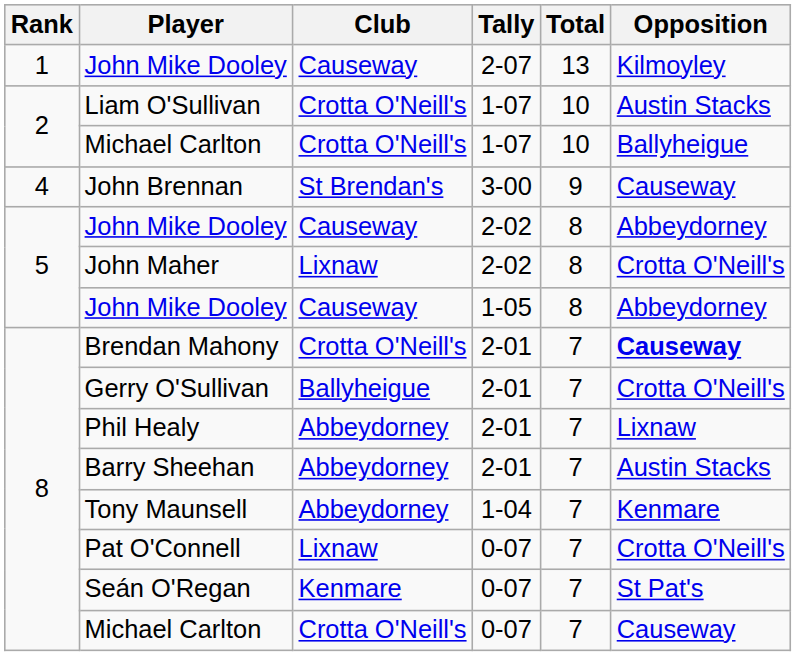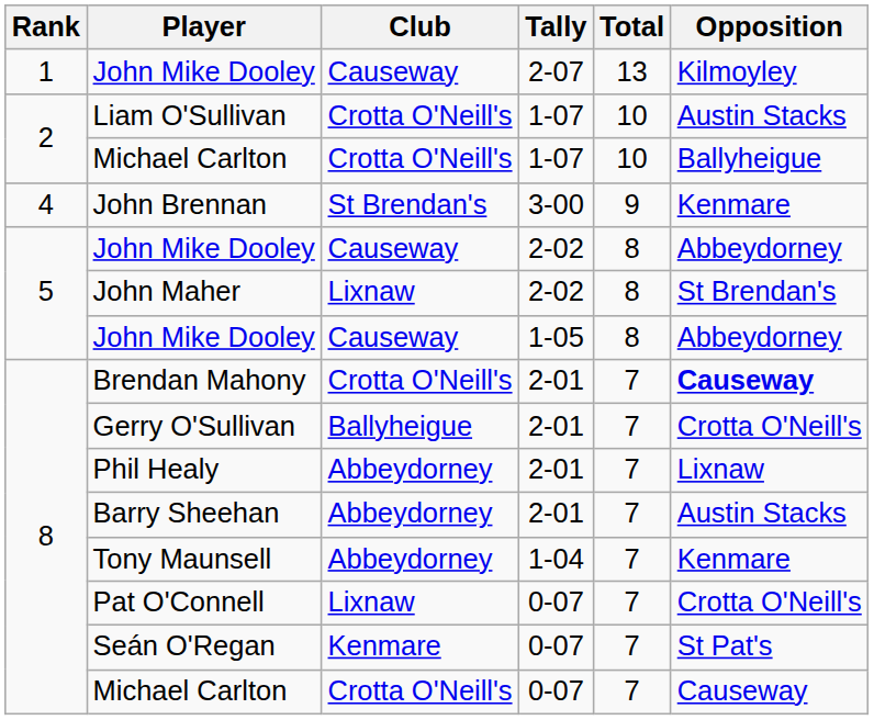 <table class="wikitable">
 <tr>
 <th>Rank</th>
 <th>Player</th>
 <th>Club</th>
 <th>Tally</th>
 <th>Total</th>
 <th>Opposition</th>
 </tr>
 <tr>
 <td rowspan="1" style="text-align:center;">1</td>
 <td><a href='#'>John Mike Dooley</a></td>
 <td><a href='#'>Causeway</a></td>
 <td align=center>2-07</td>
 <td align=center>13</td>
 <td><a href='#'>Kilmoyley</a></td>
 </tr>
 <tr>
 <td rowspan="2" style="text-align:center;">2</td>
 <td>Liam O'Sullivan</td>
 <td><a href='#'>Crotta O'Neill's</a></td>
 <td align=center>1-07</td>
 <td align=center>10</td>
 <td><a href='#'>Austin Stacks</a></td>
 </tr>
 <tr>
 <td>Michael Carlton</td>
 <td><a href='#'>Crotta O'Neill's</a></td>
 <td align=center>1-07</td>
 <td align=center>10</td>
 <td><a href='#'>Ballyheigue</a></td>
 </tr>
 <tr>
 <td rowspan="1" style="text-align:center;">4</td>
 <td>John Brennan</td>
 <td><a href='#'>St Brendan's</a></td>
 <td align=center>3-00</td>
 <td align=center>9</td>
-<td><a href='#'>Causeway</a></td>
+<td><a href='#'>Kenmare</a></td>
 </tr>
 <tr>
 <td rowspan="3" style="text-align:center;">5</td>
 <td><a href='#'>John Mike Dooley</a></td>
 <td><a href='#'>Causeway</a></td>
 <td align=center>2-02</td>
 <td align=center>8</td>
 <td><a href='#'>Abbeydorney</a></td>
 </tr>
 <tr>
 <td>John Maher</td>
 <td><a href='#'>Lixnaw</a></td>
 <td align=center>2-02</td>
 <td align=center>8</td>
-<td><a href='#'>Crotta O'Neill's</a></td>
+<td><a href='#'>St Brendan's</a></td>
 </tr>
 <tr>
 <td><a href='#'>John Mike Dooley</a></td>
 <td><a href='#'>Causeway</a></td>
 <td align=center>1-05</td>
 <td align=center>8</td>
 <td><a href='#'>Abbeydorney</a></td>
 </tr>
 <tr>
 <td rowspan="8" style="text-align:center;">8</td>
 <td>Brendan Mahony</td>
 <td><a href='#'>Crotta O'Neill's</a></td>
 <td align=center>2-01</td>
 <td align=center>7</td>
 <td><strong><a href='#'>Causeway</a></strong></td>
 </tr>
 <tr>
 <td>Gerry O'Sullivan</td>
 <td><a href='#'>Ballyheigue</a></td>
 <td align=center>2-01</td>
 <td align=center>7</td>
 <td><a href='#'>Crotta O'Neill's</a></td>
 </tr>
 <tr>
 <td>Phil Healy</td>
 <td><a href='#'>Abbeydorney</a></td>
 <td align=center>2-01</td>
 <td align=center>7</td>
 <td><a href='#'>Lixnaw</a></td>
 </tr>
 <tr>
 <td>Barry Sheehan</td>
 <td><a href='#'>Abbeydorney</a></td>
 <td align=center>2-01</td>
 <td align=center>7</td>
 <td><a href='#'>Austin Stacks</a></td>
 </tr>
 <tr>
 <td>Tony Maunsell</td>
 <td><a href='#'>Abbeydorney</a></td>
 <td align=center>1-04</td>
 <td align=center>7</td>
 <td><a href='#'>Kenmare</a></td>
 </tr>
 <tr>
 <td>Pat O'Connell</td>
 <td><a href='#'>Lixnaw</a></td>
 <td align=center>0-07</td>
 <td align=center>7</td>
 <td><a href='#'>Crotta O'Neill's</a></td>
 </tr>
 <tr>
 <td>Seán O'Regan</td>
 <td><a href='#'>Kenmare</a></td>
 <td align=center>0-07</td>
 <td align=center>7</td>
 <td><a href='#'>St Pat's</a></td>
 </tr>
 <tr>
 <td>Michael Carlton</td>
 <td><a href='#'>Crotta O'Neill's</a></td>
 <td align=center>0-07</td>
 <td align=center>7</td>
 <td><a href='#'>Causeway</a></td>
 </tr>
 </table>
